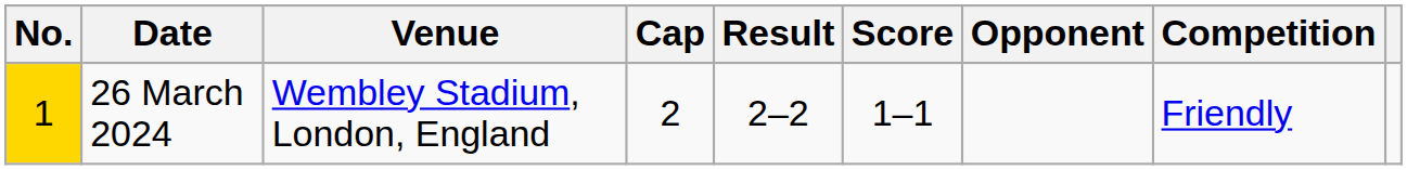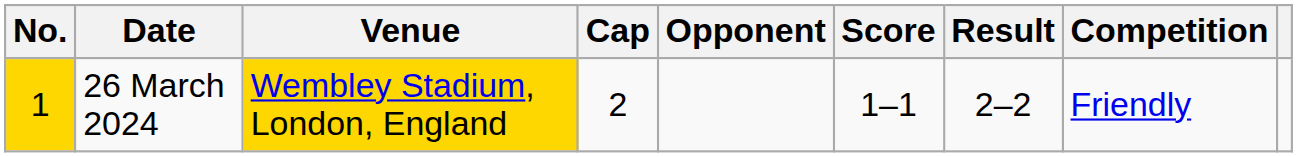 <table class="wikitable">
 <tr>
 <th scope="col">No.</th>
 <th scope="col">Date</th>
 <th scope="col">Venue</th>
 <th scope="col">Cap</th>
+<th scope="col">Opponent</th>
+<th scope="col">Score</th>
 <th scope="col">Result</th>
-<th scope="col">Score</th>
-<th scope="col">Opponent</th>
 <th scope="col">Competition</th>
 <th scope="col"></th>
 </tr>
 <tr>
 <td style="background: gold; text-align: center;">1</td>
 <td>26 March 2024</td>
-<td><a href='#'>Wembley Stadium</a>, London, England</td>
+<td style="background: gold;"><a href='#'>Wembley Stadium</a>, London, England</td>
 <td style="text-align: center;">2</td>
+<td></td>
+<td style="text-align: center;">1–1</td>
 <td style="text-align: center;">2–2</td>
-<td style="text-align: center;">1–1</td>
-<td></td>
 <td><a href='#'>Friendly</a></td>
 <td style="text-align: center;"></td>
 </tr>
 </table>
